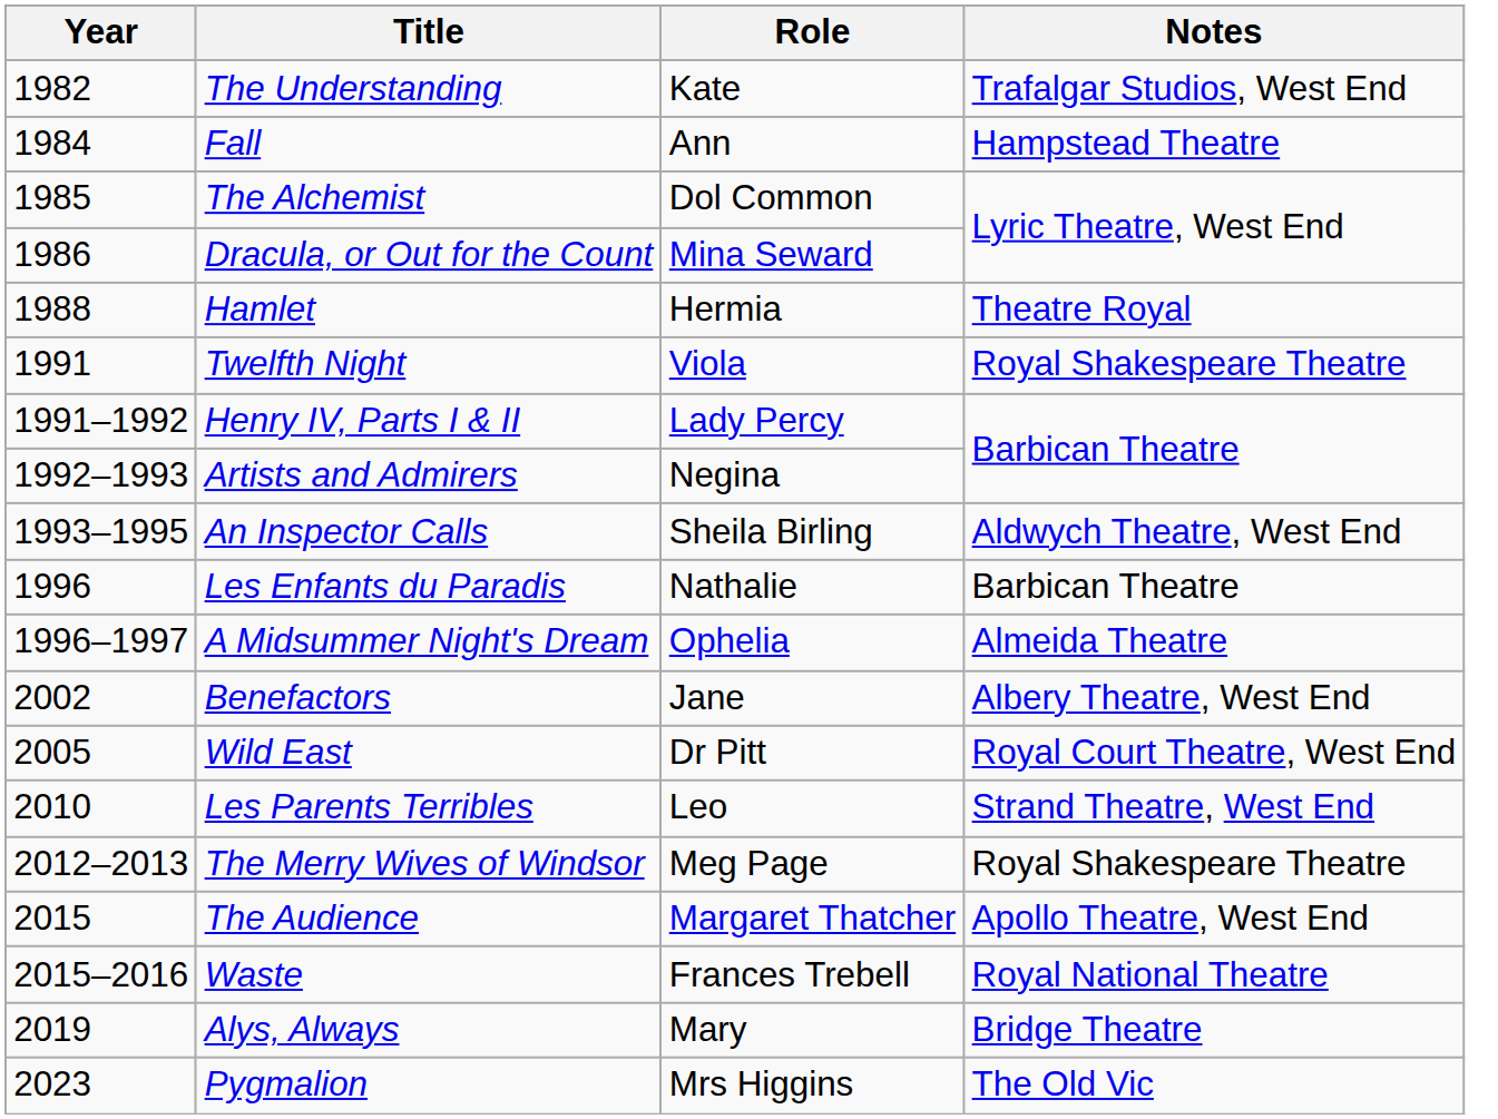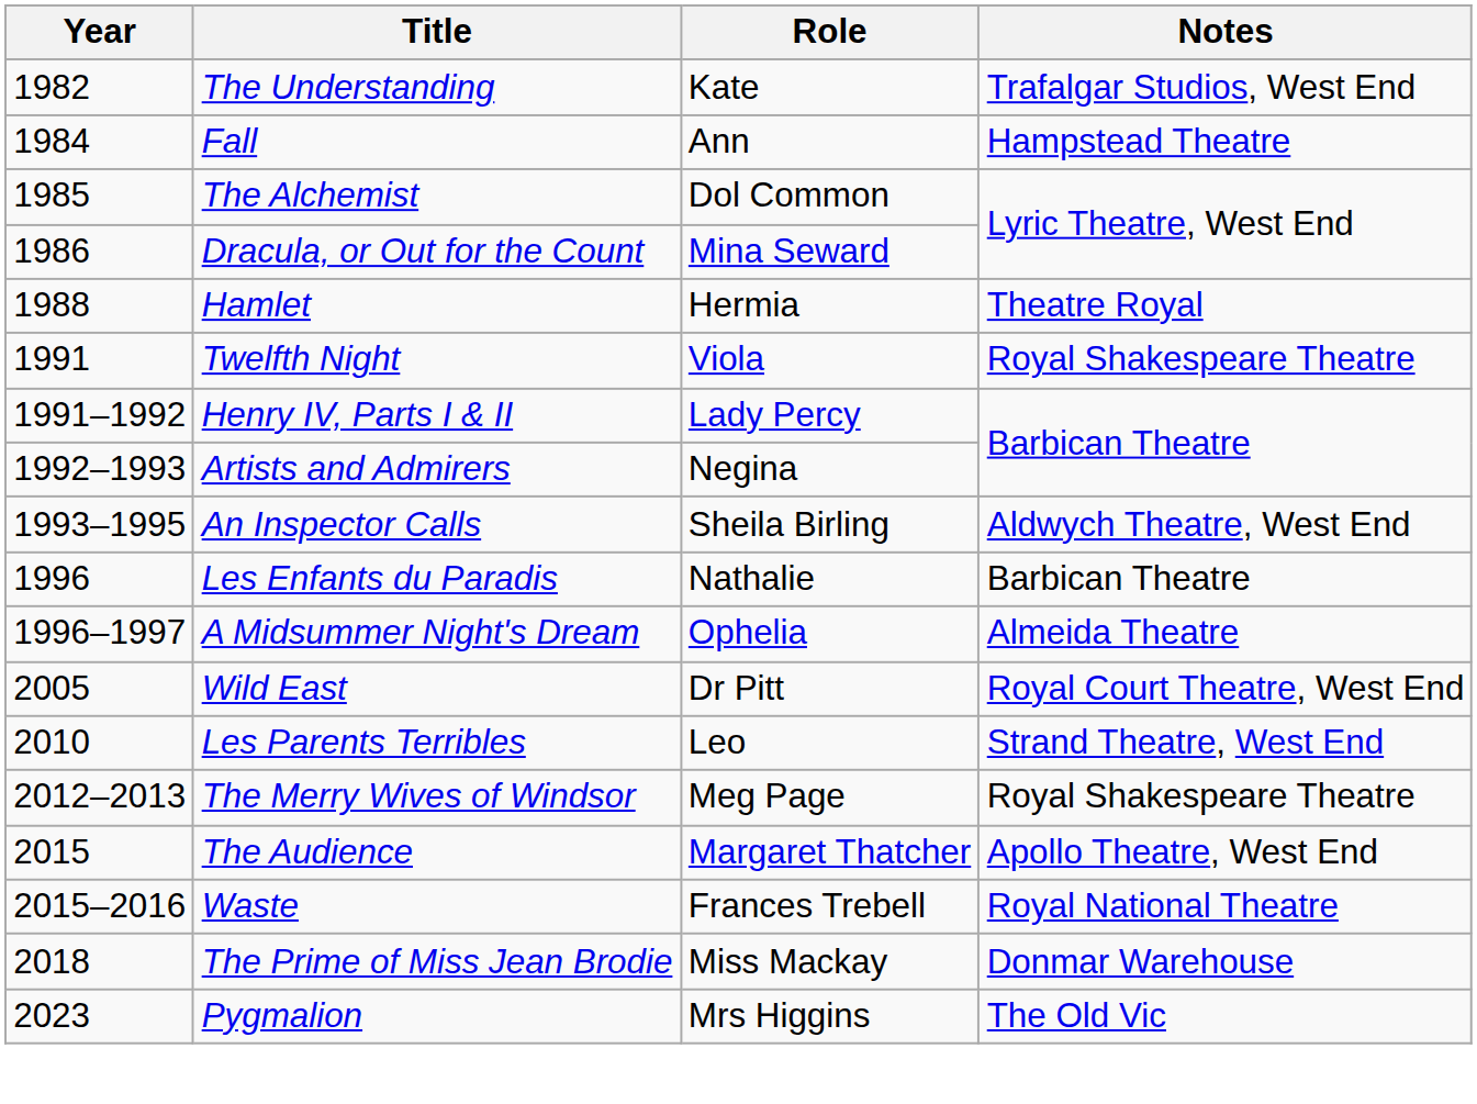 <table class="wikitable sortable">
 <tr>
 <th>Year</th>
 <th>Title</th>
 <th>Role</th>
 <th class="unsortable">Notes</th>
 </tr>
 <tr>
 <td>1982</td>
 <td><em><a href='#'>The Understanding</a></em></td>
 <td>Kate</td>
 <td><a href='#'>Trafalgar Studios</a>, West End</td>
 </tr>
 <tr>
 <td>1984</td>
 <td><em><a href='#'>Fall</a></em></td>
 <td>Ann</td>
 <td><a href='#'>Hampstead Theatre</a></td>
 </tr>
 <tr>
 <td>1985</td>
 <td><em><a href='#'>The Alchemist</a></em></td>
 <td>Dol Common</td>
 <td rowspan="2"><a href='#'>Lyric Theatre</a>, West End</td>
 </tr>
 <tr>
 <td>1986</td>
 <td><em><a href='#'>Dracula, or Out for the Count</a></em></td>
 <td><a href='#'>Mina Seward</a></td>
 </tr>
 <tr>
 <td>1988</td>
 <td><em><a href='#'>Hamlet</a></em></td>
 <td>Hermia</td>
 <td><a href='#'>Theatre Royal</a></td>
 </tr>
 <tr>
 <td>1991</td>
 <td><em><a href='#'>Twelfth Night</a></em></td>
 <td><a href='#'>Viola</a></td>
 <td><a href='#'>Royal Shakespeare Theatre</a></td>
 </tr>
 <tr>
 <td>1991–1992</td>
 <td><em><a href='#'>Henry IV, Parts I & II</a></em></td>
 <td><a href='#'>Lady Percy</a></td>
 <td rowspan="2"><a href='#'>Barbican Theatre</a></td>
 </tr>
 <tr>
 <td>1992–1993</td>
 <td><em><a href='#'>Artists and Admirers</a></em></td>
 <td>Negina</td>
 </tr>
 <tr>
 <td>1993–1995</td>
 <td><em><a href='#'>An Inspector Calls</a></em></td>
 <td>Sheila Birling</td>
 <td><a href='#'>Aldwych Theatre</a>, West End</td>
 </tr>
 <tr>
 <td>1996</td>
 <td><em><a href='#'>Les Enfants du Paradis</a></em></td>
 <td>Nathalie</td>
 <td>Barbican Theatre</td>
 </tr>
 <tr>
 <td>1996–1997</td>
 <td><em><a href='#'>A Midsummer Night's Dream</a></em></td>
 <td><a href='#'>Ophelia</a></td>
 <td><a href='#'>Almeida Theatre</a></td>
 </tr>
 <tr>
-<td>2002</td>
-<td><em><a href='#'>Benefactors</a></em></td>
-<td>Jane</td>
-<td><a href='#'>Albery Theatre</a>, West End</td>
-</tr>
-<tr>
 <td>2005</td>
 <td><em><a href='#'>Wild East</a></em></td>
 <td>Dr Pitt</td>
 <td><a href='#'>Royal Court Theatre</a>, West End</td>
 </tr>
 <tr>
 <td>2010</td>
 <td><em><a href='#'>Les Parents Terribles</a></em></td>
 <td>Leo</td>
 <td><a href='#'>Strand Theatre</a>, <a href='#'>West End</a></td>
 </tr>
 <tr>
 <td>2012–2013</td>
 <td><em><a href='#'>The Merry Wives of Windsor</a></em></td>
 <td>Meg Page</td>
 <td>Royal Shakespeare Theatre</td>
 </tr>
 <tr>
 <td>2015</td>
 <td><em><a href='#'>The Audience</a></em></td>
 <td><a href='#'>Margaret Thatcher</a></td>
 <td><a href='#'>Apollo Theatre</a>, West End</td>
 </tr>
 <tr>
 <td>2015–2016</td>
 <td><em><a href='#'>Waste</a></em></td>
 <td>Frances Trebell</td>
 <td><a href='#'>Royal National Theatre</a></td>
 </tr>
 <tr>
-<td>2019</td>
-<td><em><a href='#'>Alys, Always</a></em></td>
-<td>Mary</td>
-<td><a href='#'>Bridge Theatre</a></td>
+<td>2018</td>
+<td><em><a href='#'>The Prime of Miss Jean Brodie</a></em></td>
+<td>Miss Mackay</td>
+<td><a href='#'>Donmar Warehouse</a></td>
 </tr>
 <tr>
 <td>2023</td>
 <td><em><a href='#'>Pygmalion</a></em></td>
 <td>Mrs Higgins</td>
 <td><a href='#'>The Old Vic</a></td>
 </tr>
 </table>
